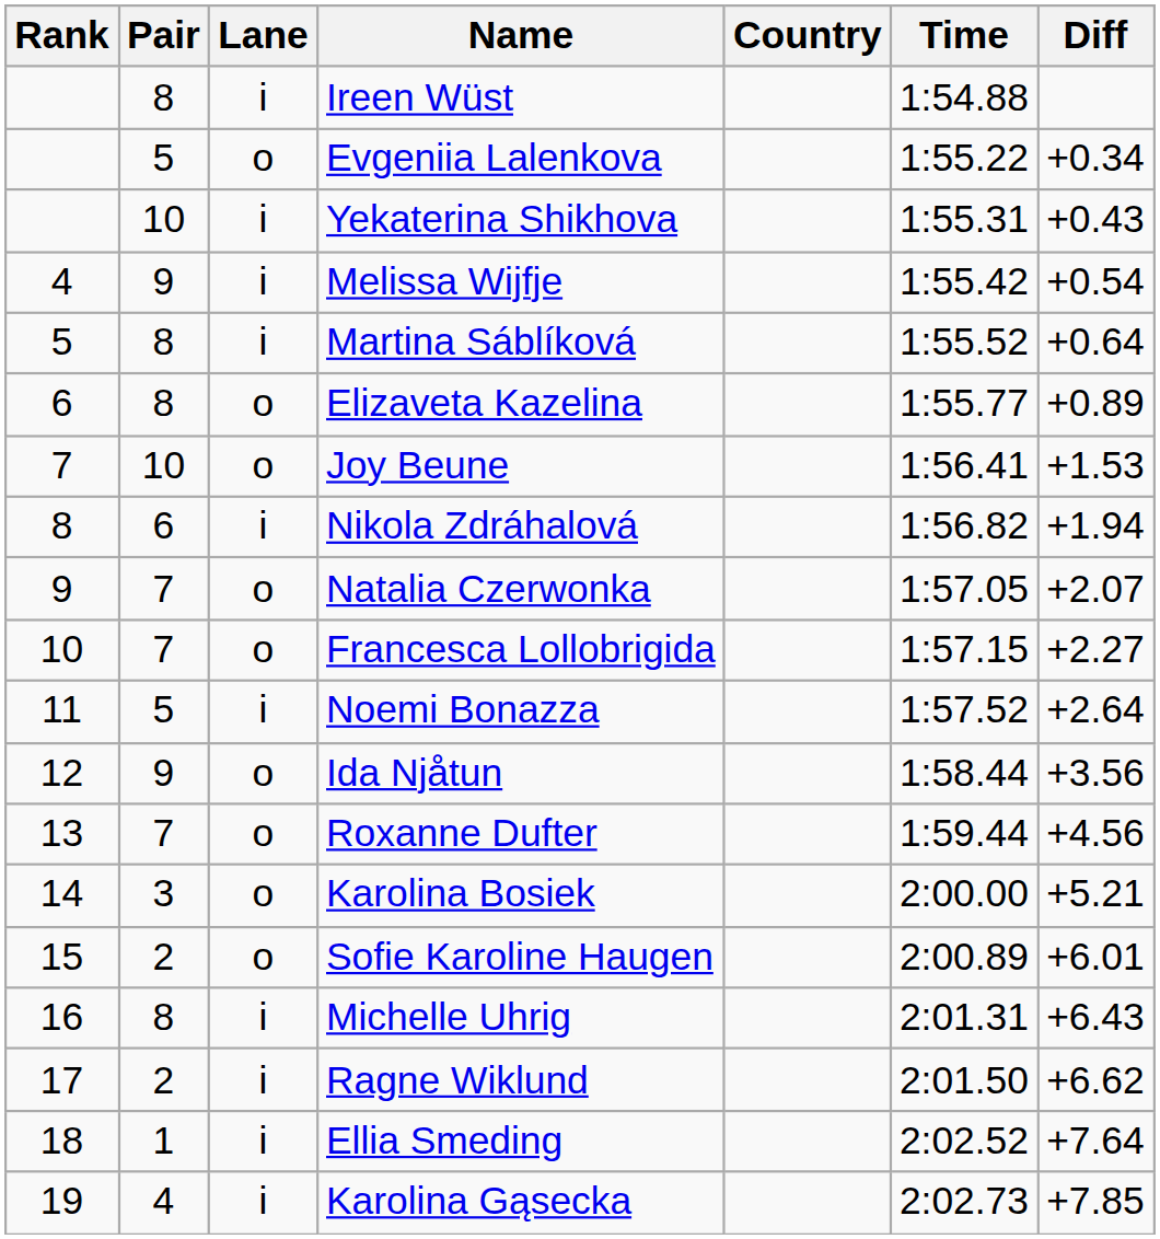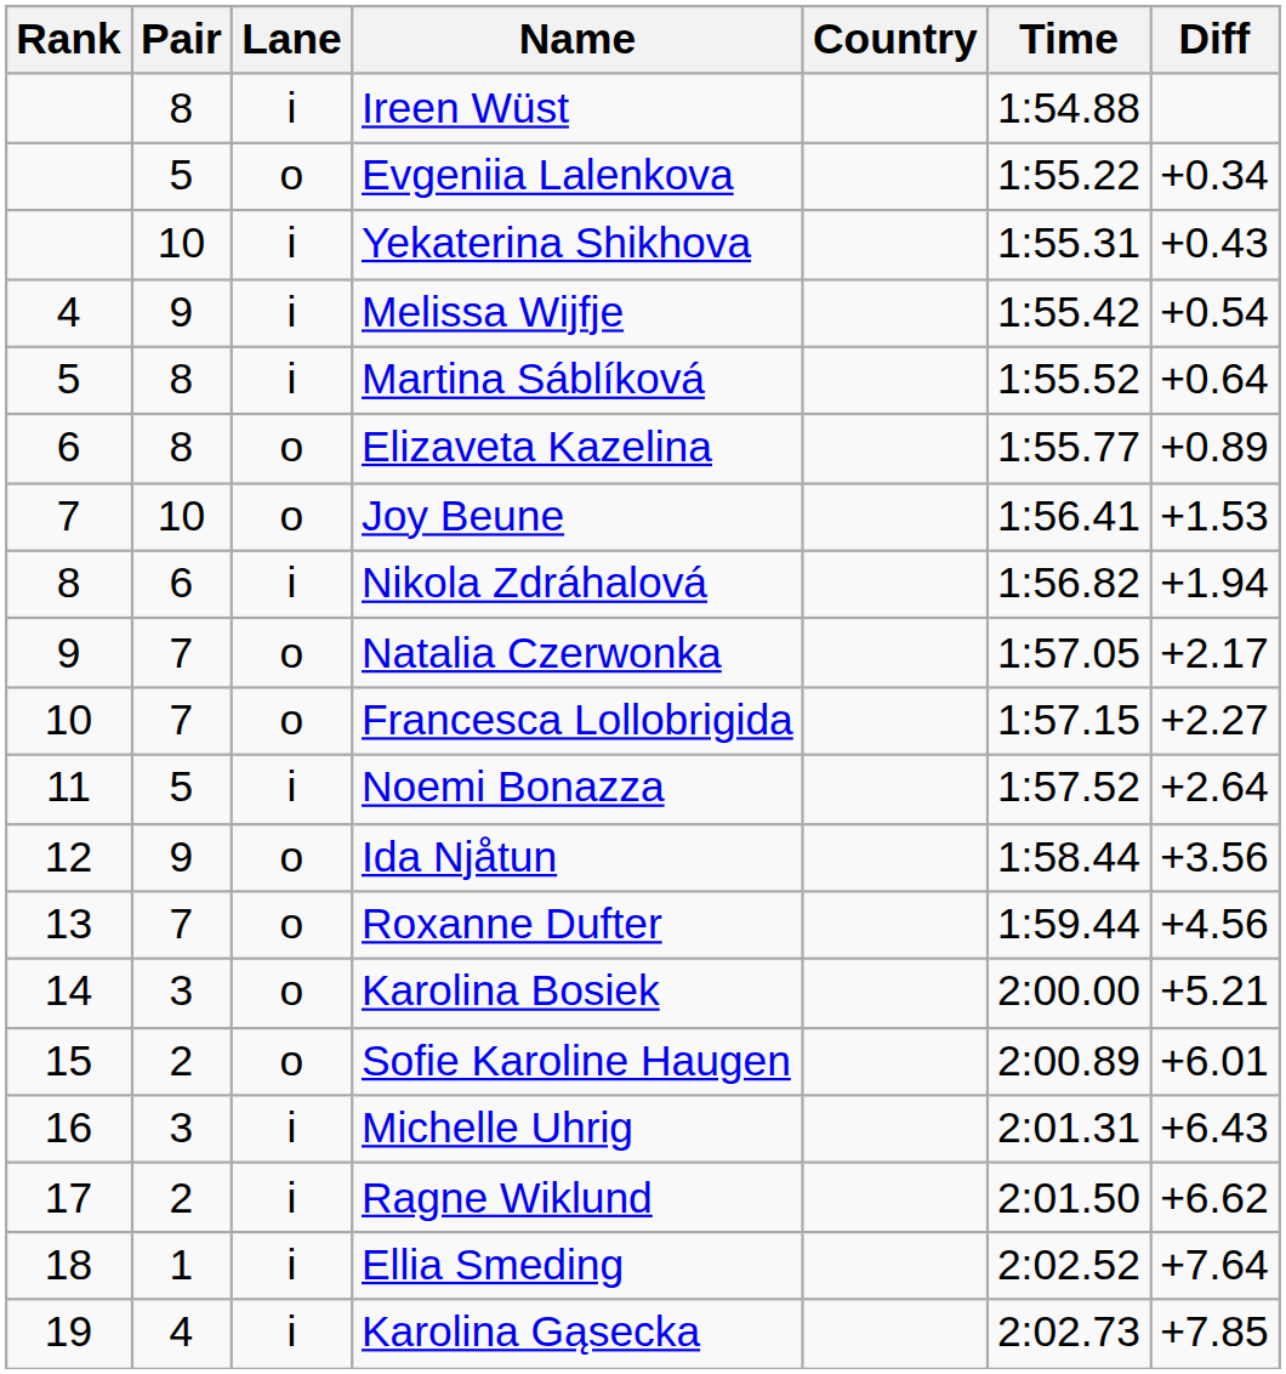 <table class="wikitable sortable" style="text-align:center">
 <tr>
 <th>Rank</th>
 <th>Pair</th>
 <th>Lane</th>
 <th>Name</th>
 <th>Country</th>
 <th>Time</th>
 <th>Diff</th>
 </tr>
 <tr>
 <td></td>
 <td>8</td>
 <td>i</td>
 <td align=left><a href='#'>Ireen Wüst</a></td>
 <td align=left></td>
 <td>1:54.88</td>
 <td></td>
 </tr>
 <tr>
 <td></td>
 <td>5</td>
 <td>o</td>
 <td align=left><a href='#'>Evgeniia Lalenkova</a></td>
 <td align=left></td>
 <td>1:55.22</td>
 <td>+0.34</td>
 </tr>
 <tr>
 <td></td>
 <td>10</td>
 <td>i</td>
 <td align=left><a href='#'>Yekaterina Shikhova</a></td>
 <td align=left></td>
 <td>1:55.31</td>
 <td>+0.43</td>
 </tr>
 <tr>
 <td>4</td>
 <td>9</td>
 <td>i</td>
 <td align=left><a href='#'>Melissa Wijfje</a></td>
 <td align=left></td>
 <td>1:55.42</td>
 <td>+0.54</td>
 </tr>
 <tr>
 <td>5</td>
 <td>8</td>
 <td>i</td>
 <td align=left><a href='#'>Martina Sáblíková</a></td>
 <td align=left></td>
 <td>1:55.52</td>
 <td>+0.64</td>
 </tr>
 <tr>
 <td>6</td>
 <td>8</td>
 <td>o</td>
 <td align=left><a href='#'>Elizaveta Kazelina</a></td>
 <td align=left></td>
 <td>1:55.77</td>
 <td>+0.89</td>
 </tr>
 <tr>
 <td>7</td>
 <td>10</td>
 <td>o</td>
 <td align=left><a href='#'>Joy Beune</a></td>
 <td align=left></td>
 <td>1:56.41</td>
 <td>+1.53</td>
 </tr>
 <tr>
 <td>8</td>
 <td>6</td>
 <td>i</td>
 <td align=left><a href='#'>Nikola Zdráhalová</a></td>
 <td align=left></td>
 <td>1:56.82</td>
 <td>+1.94</td>
 </tr>
 <tr>
 <td>9</td>
 <td>7</td>
 <td>o</td>
 <td align=left><a href='#'>Natalia Czerwonka</a></td>
 <td align=left></td>
 <td>1:57.05</td>
-<td>+2.07</td>
+<td>+2.17</td>
 </tr>
 <tr>
 <td>10</td>
 <td>7</td>
 <td>o</td>
 <td align=left><a href='#'>Francesca Lollobrigida</a></td>
 <td align=left></td>
 <td>1:57.15</td>
 <td>+2.27</td>
 </tr>
 <tr>
 <td>11</td>
 <td>5</td>
 <td>i</td>
 <td align=left><a href='#'>Noemi Bonazza</a></td>
 <td align=left></td>
 <td>1:57.52</td>
 <td>+2.64</td>
 </tr>
 <tr>
 <td>12</td>
 <td>9</td>
 <td>o</td>
 <td align=left><a href='#'>Ida Njåtun</a></td>
 <td align=left></td>
 <td>1:58.44</td>
 <td>+3.56</td>
 </tr>
 <tr>
 <td>13</td>
 <td>7</td>
 <td>o</td>
 <td align=left><a href='#'>Roxanne Dufter</a></td>
 <td align=left></td>
 <td>1:59.44</td>
 <td>+4.56</td>
 </tr>
 <tr>
 <td>14</td>
 <td>3</td>
 <td>o</td>
 <td align=left><a href='#'>Karolina Bosiek</a></td>
 <td align=left></td>
 <td>2:00.00</td>
 <td>+5.21</td>
 </tr>
 <tr>
 <td>15</td>
 <td>2</td>
 <td>o</td>
 <td align=left><a href='#'>Sofie Karoline Haugen</a></td>
 <td align=left></td>
 <td>2:00.89</td>
 <td>+6.01</td>
 </tr>
 <tr>
 <td>16</td>
-<td>8</td>
+<td>3</td>
 <td>i</td>
 <td align=left><a href='#'>Michelle Uhrig</a></td>
 <td align=left></td>
 <td>2:01.31</td>
 <td>+6.43</td>
 </tr>
 <tr>
 <td>17</td>
 <td>2</td>
 <td>i</td>
 <td align=left><a href='#'>Ragne Wiklund</a></td>
 <td align=left></td>
 <td>2:01.50</td>
 <td>+6.62</td>
 </tr>
 <tr>
 <td>18</td>
 <td>1</td>
 <td>i</td>
 <td align=left><a href='#'>Ellia Smeding</a></td>
 <td align=left></td>
 <td>2:02.52</td>
 <td>+7.64</td>
 </tr>
 <tr>
 <td>19</td>
 <td>4</td>
 <td>i</td>
 <td align=left><a href='#'>Karolina Gąsecka</a></td>
 <td align=left></td>
 <td>2:02.73</td>
 <td>+7.85</td>
 </tr>
 </table>
